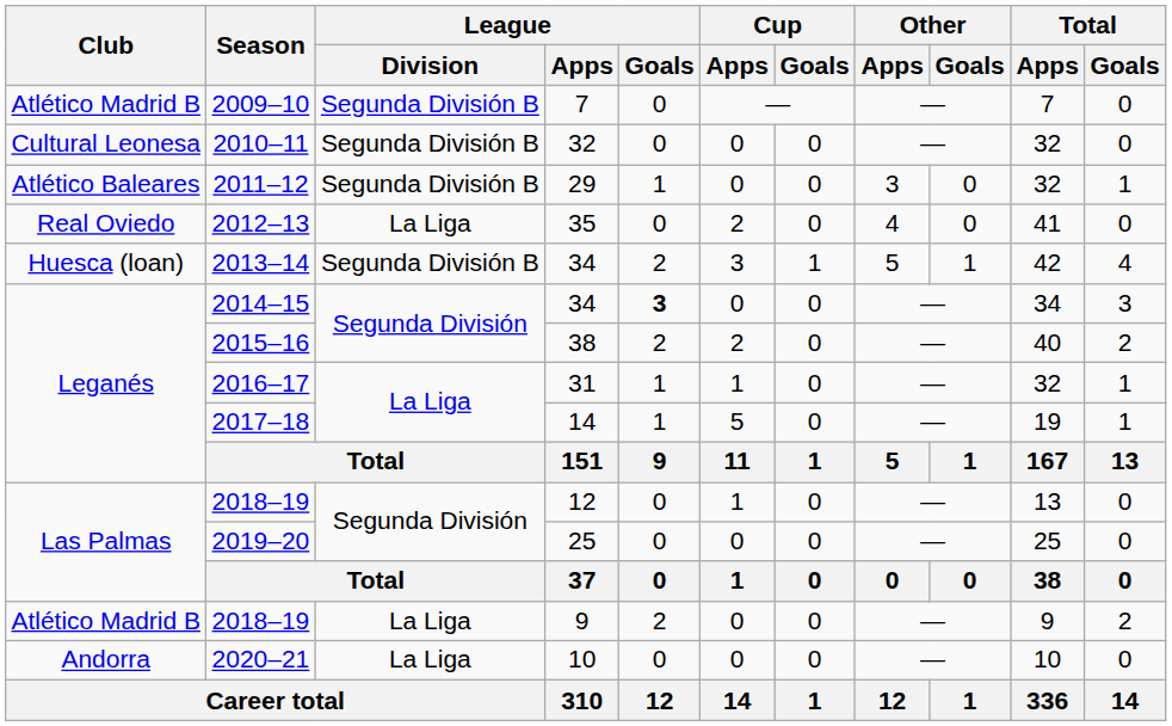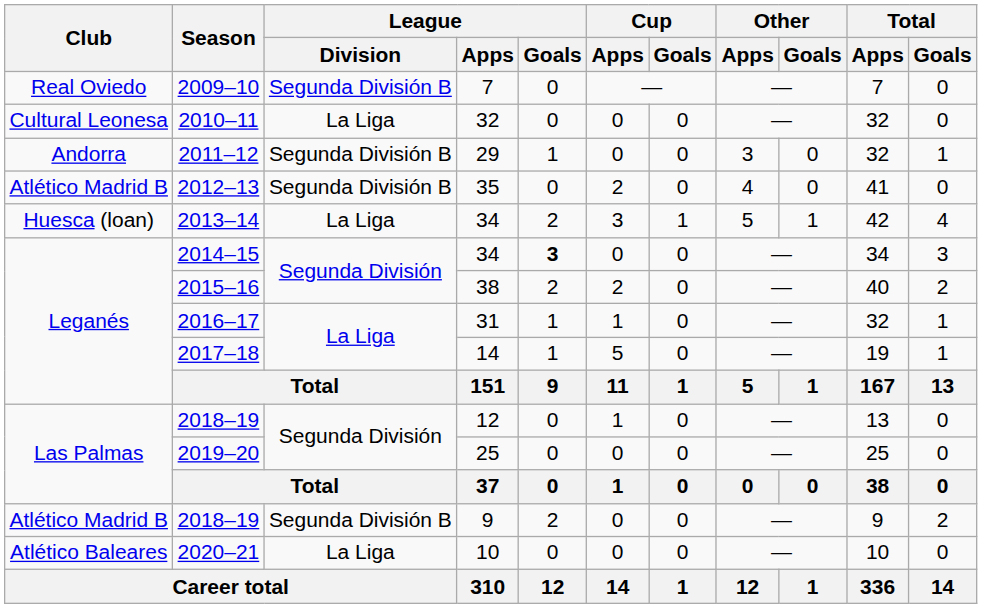 <table class="wikitable" style="text-align: center">
 <tr>
 <th rowspan=2>Club</th>
 <th rowspan=2>Season</th>
 <th colspan=3>League</th>
 <th colspan=2>Cup</th>
 <th colspan=2>Other</th>
 <th colspan=2>Total</th>
 </tr>
 <tr>
 <th>Division</th>
 <th>Apps</th>
 <th>Goals</th>
 <th>Apps</th>
 <th>Goals</th>
 <th>Apps</th>
 <th>Goals</th>
 <th>Apps</th>
 <th>Goals</th>
 </tr>
 <tr>
-<td><a href='#'>Atlético Madrid B</a></td>
+<td><a href='#'>Real Oviedo</a></td>
 <td><a href='#'>2009–10</a></td>
 <td><a href='#'>Segunda División B</a></td>
 <td>7</td>
 <td>0</td>
 <td colspan="2">—</td>
 <td colspan="2">—</td>
 <td>7</td>
 <td>0</td>
 </tr>
 <tr>
 <td><a href='#'>Cultural Leonesa</a></td>
 <td><a href='#'>2010–11</a></td>
-<td>Segunda División B</td>
+<td>La Liga</td>
 <td>32</td>
 <td>0</td>
 <td>0</td>
 <td>0</td>
 <td colspan="2">—</td>
 <td>32</td>
 <td>0</td>
 </tr>
 <tr>
-<td><a href='#'>Atlético Baleares</a></td>
+<td><a href='#'>Andorra</a></td>
 <td><a href='#'>2011–12</a></td>
 <td>Segunda División B</td>
 <td>29</td>
 <td>1</td>
 <td>0</td>
 <td>0</td>
 <td>3</td>
 <td>0</td>
 <td>32</td>
 <td>1</td>
 </tr>
 <tr>
-<td><a href='#'>Real Oviedo</a></td>
+<td><a href='#'>Atlético Madrid B</a></td>
 <td><a href='#'>2012–13</a></td>
-<td>La Liga</td>
+<td>Segunda División B</td>
 <td>35</td>
 <td>0</td>
 <td>2</td>
 <td>0</td>
 <td>4</td>
 <td>0</td>
 <td>41</td>
 <td>0</td>
 </tr>
 <tr>
 <td><a href='#'>Huesca</a> (loan)</td>
 <td><a href='#'>2013–14</a></td>
-<td>Segunda División B</td>
+<td>La Liga</td>
 <td>34</td>
 <td>2</td>
 <td>3</td>
 <td>1</td>
 <td>5</td>
 <td>1</td>
 <td>42</td>
 <td>4</td>
 </tr>
 <tr>
 <td rowspan="5"><a href='#'>Leganés</a></td>
 <td><a href='#'>2014–15</a></td>
 <td rowspan=2><a href='#'>Segunda División</a></td>
 <td>34</td>
 <td><strong>3</strong></td>
 <td>0</td>
 <td>0</td>
 <td colspan="2">—</td>
 <td>34</td>
 <td>3</td>
 </tr>
 <tr>
 <td><a href='#'>2015–16</a></td>
 <td>38</td>
 <td>2</td>
 <td>2</td>
 <td>0</td>
 <td colspan="2">—</td>
 <td>40</td>
 <td>2</td>
 </tr>
 <tr>
 <td><a href='#'>2016–17</a></td>
 <td rowspan=2><a href='#'>La Liga</a></td>
 <td>31</td>
 <td>1</td>
 <td>1</td>
 <td>0</td>
 <td colspan="2">—</td>
 <td>32</td>
 <td>1</td>
 </tr>
 <tr>
 <td><a href='#'>2017–18</a></td>
 <td>14</td>
 <td>1</td>
 <td>5</td>
 <td>0</td>
 <td colspan="2">—</td>
 <td>19</td>
 <td>1</td>
 </tr>
 <tr>
 <th colspan=2>Total</th>
 <th>151</th>
 <th>9</th>
 <th>11</th>
 <th>1</th>
 <th>5</th>
 <th>1</th>
 <th>167</th>
 <th>13</th>
 </tr>
 <tr>
 <td rowspan=3><a href='#'>Las Palmas</a></td>
 <td><a href='#'>2018–19</a></td>
 <td rowspan=2>Segunda División</td>
 <td>12</td>
 <td>0</td>
 <td>1</td>
 <td>0</td>
 <td colspan="2">—</td>
 <td>13</td>
 <td>0</td>
 </tr>
 <tr>
 <td><a href='#'>2019–20</a></td>
 <td>25</td>
 <td>0</td>
 <td>0</td>
 <td>0</td>
 <td colspan="2">—</td>
 <td>25</td>
 <td>0</td>
 </tr>
 <tr>
 <th colspan=2>Total</th>
 <th>37</th>
 <th>0</th>
 <th>1</th>
 <th>0</th>
 <th>0</th>
 <th>0</th>
 <th>38</th>
 <th>0</th>
 </tr>
 <tr>
 <td><a href='#'>Atlético Madrid B</a></td>
 <td><a href='#'>2018–19</a></td>
-<td>La Liga</td>
+<td>Segunda División B</td>
 <td>9</td>
 <td>2</td>
 <td>0</td>
 <td>0</td>
 <td colspan="2">—</td>
 <td>9</td>
 <td>2</td>
 </tr>
 <tr>
-<td><a href='#'>Andorra</a></td>
+<td><a href='#'>Atlético Baleares</a></td>
 <td><a href='#'>2020–21</a></td>
 <td>La Liga</td>
 <td>10</td>
 <td>0</td>
 <td>0</td>
 <td>0</td>
 <td colspan="2">—</td>
 <td>10</td>
 <td>0</td>
 </tr>
 <tr>
 <th colspan=3>Career total</th>
 <th>310</th>
 <th>12</th>
 <th>14</th>
 <th>1</th>
 <th>12</th>
 <th>1</th>
 <th>336</th>
 <th>14</th>
 </tr>
 </table>
